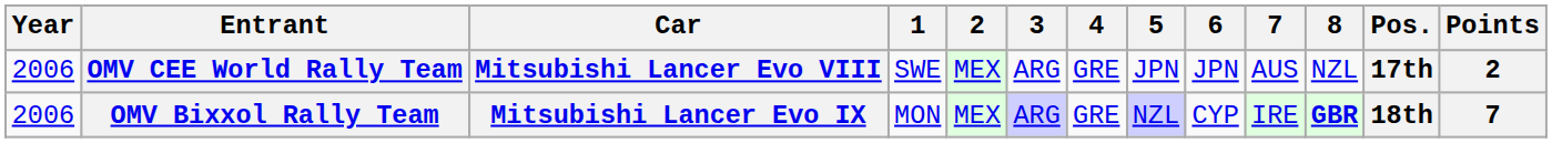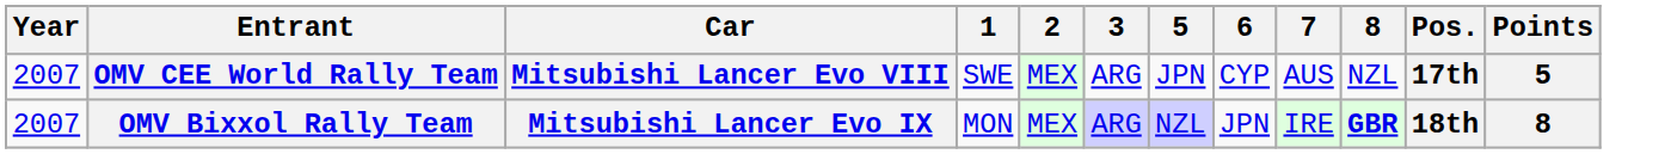 <table class="wikitable" style="text-align:center; font-size:90%">
 <tr>
 <th>Year</th>
 <th>Entrant</th>
 <th>Car</th>
 <th>1</th>
 <th>2</th>
 <th>3</th>
-<th>4</th>
 <th>5</th>
 <th>6</th>
 <th>7</th>
 <th>8</th>
 <th>Pos.</th>
 <th>Points</th>
 </tr>
 <tr>
-<td><a href='#'>2006</a></td>
+<td><a href='#'>2007</a></td>
 <th><a href='#'>OMV CEE World Rally Team</a></th>
 <th><a href='#'>Mitsubishi Lancer Evo VIII</a></th>
 <td><a href='#'>SWE</a></td>
 <td style="background:#DFFFDF;"><a href='#'>MEX</a><br></td>
 <td><a href='#'>ARG</a></td>
-<td><a href='#'>GRE</a></td>
 <td><a href='#'>JPN</a></td>
-<td><a href='#'>JPN</a></td>
+<td><a href='#'>CYP</a></td>
 <td><a href='#'>AUS</a></td>
 <td><a href='#'>NZL</a></td>
 <th>17th</th>
-<th>2</th>
+<th>5</th>
 </tr>
 <tr>
-<td><a href='#'>2006</a></td>
+<td><a href='#'>2007</a></td>
 <th><a href='#'>OMV Bixxol Rally Team</a></th>
 <th><a href='#'>Mitsubishi Lancer Evo IX</a></th>
 <td><a href='#'>MON</a></td>
 <td style="background:#DFFFDF;"><a href='#'>MEX</a><br></td>
 <td style="background:#CFCFFF;"><a href='#'>ARG</a><br></td>
-<td><a href='#'>GRE</a></td>
 <td style="background:#CFCFFF;"><a href='#'>NZL</a><br></td>
-<td><a href='#'>CYP</a></td>
+<td><a href='#'>JPN</a></td>
 <td style="background:#DFFFDF;"><a href='#'>IRE</a><br></td>
 <td style="background:#DFFFDF;"><strong><a href='#'>GBR</a><br></strong></td>
 <th>18th</th>
-<th>7</th>
+<th>8</th>
 </tr>
 </table>
